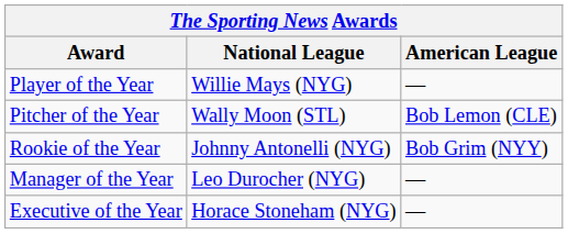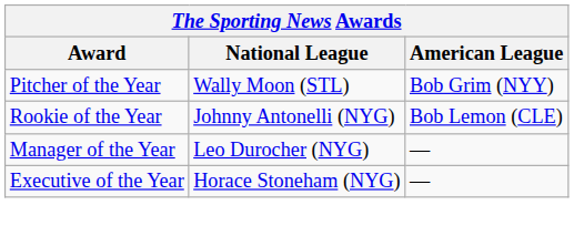 <table class="wikitable">
 <tr>
 <th colspan="3"><em><a href='#'>The Sporting News</a></em> <a href='#'>Awards</a></th>
 </tr>
 <tr>
 <th>Award</th>
 <th>National League</th>
 <th>American League</th>
 </tr>
 <tr>
-<td><a href='#'>Player of the Year</a></td>
-<td><a href='#'>Willie Mays</a> (<a href='#'>NYG</a>)</td>
-<td>—</td>
-</tr>
-<tr>
 <td><a href='#'>Pitcher of the Year</a></td>
 <td><a href='#'>Wally Moon</a> (<a href='#'>STL</a>)</td>
-<td><a href='#'>Bob Lemon</a> (<a href='#'>CLE</a>)</td>
+<td><a href='#'>Bob Grim</a> (<a href='#'>NYY</a>)</td>
 </tr>
 <tr>
 <td><a href='#'>Rookie of the Year</a></td>
 <td><a href='#'>Johnny Antonelli</a> (<a href='#'>NYG</a>)</td>
-<td><a href='#'>Bob Grim</a> (<a href='#'>NYY</a>)</td>
+<td><a href='#'>Bob Lemon</a> (<a href='#'>CLE</a>)</td>
 </tr>
 <tr>
 <td><a href='#'>Manager of the Year</a></td>
 <td><a href='#'>Leo Durocher</a> (<a href='#'>NYG</a>)</td>
 <td>—</td>
 </tr>
 <tr>
 <td><a href='#'>Executive of the Year</a></td>
 <td><a href='#'>Horace Stoneham</a> (<a href='#'>NYG</a>)</td>
 <td>—</td>
 </tr>
 </table>
